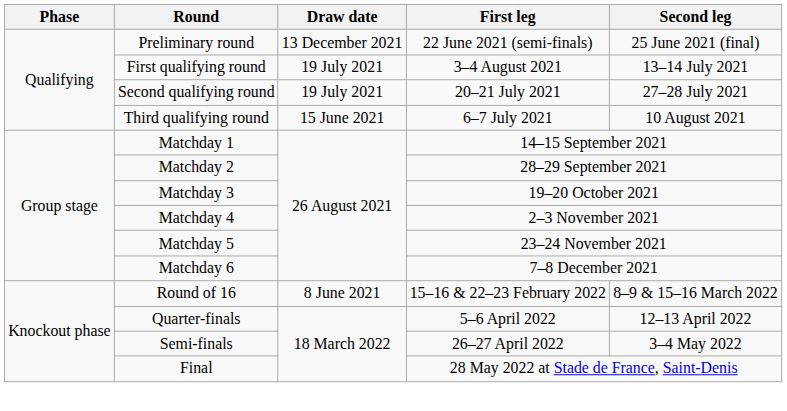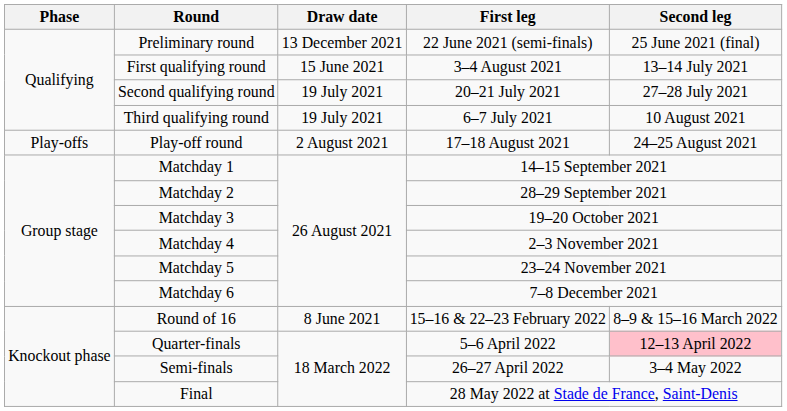 <table class="wikitable" style="text-align:center">
 <tr>
 <th>Phase</th>
 <th>Round</th>
 <th>Draw date</th>
 <th>First leg</th>
 <th>Second leg</th>
 </tr>
 <tr>
 <td rowspan="4">Qualifying</td>
 <td>Preliminary round</td>
 <td>13 December 2021</td>
 <td>22 June 2021 (semi-finals)</td>
 <td>25 June 2021 (final)</td>
 </tr>
 <tr>
 <td>First qualifying round</td>
-<td>19 July 2021</td>
+<td>15 June 2021</td>
 <td>3–4 August 2021</td>
 <td>13–14 July 2021</td>
 </tr>
 <tr>
 <td>Second qualifying round</td>
 <td>19 July 2021</td>
 <td>20–21 July 2021</td>
 <td>27–28 July 2021</td>
 </tr>
 <tr>
 <td>Third qualifying round</td>
-<td>15 June 2021</td>
+<td>19 July 2021</td>
 <td>6–7 July 2021</td>
 <td>10 August 2021</td>
+</tr>
+<tr>
+<td>Play-offs</td>
+<td>Play-off round</td>
+<td>2 August 2021</td>
+<td>17–18 August 2021</td>
+<td>24–25 August 2021</td>
 </tr>
 <tr>
 <td rowspan="6">Group stage</td>
 <td>Matchday 1</td>
 <td rowspan="6">26 August 2021</td>
 <td colspan="2">14–15 September 2021</td>
 </tr>
 <tr>
 <td>Matchday 2</td>
 <td colspan="2">28–29 September 2021</td>
 </tr>
 <tr>
 <td>Matchday 3</td>
 <td colspan="2">19–20 October 2021</td>
 </tr>
 <tr>
 <td>Matchday 4</td>
 <td colspan="2">2–3 November 2021</td>
 </tr>
 <tr>
 <td>Matchday 5</td>
 <td colspan="2">23–24 November 2021</td>
 </tr>
 <tr>
 <td>Matchday 6</td>
 <td colspan="2">7–8 December 2021</td>
 </tr>
 <tr>
 <td rowspan="4">Knockout phase</td>
 <td>Round of 16</td>
 <td>8 June 2021</td>
 <td>15–16 & 22–23 February 2022</td>
 <td>8–9 & 15–16 March 2022</td>
 </tr>
 <tr>
 <td>Quarter-finals</td>
 <td rowspan="3">18 March 2022</td>
 <td>5–6 April 2022</td>
-<td>12–13 April 2022</td>
+<td style="background: pink;">12–13 April 2022</td>
 </tr>
 <tr>
 <td>Semi-finals</td>
 <td>26–27 April 2022</td>
 <td>3–4 May 2022</td>
 </tr>
 <tr>
 <td>Final</td>
 <td colspan="2">28 May 2022 at <a href='#'>Stade de France</a>, <a href='#'>Saint-Denis</a></td>
 </tr>
 </table>
